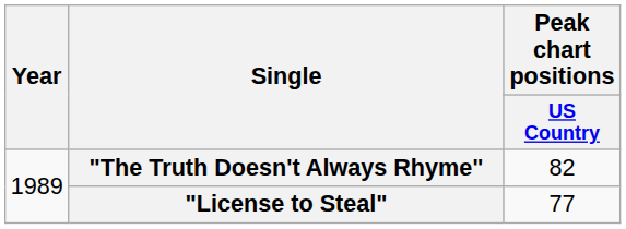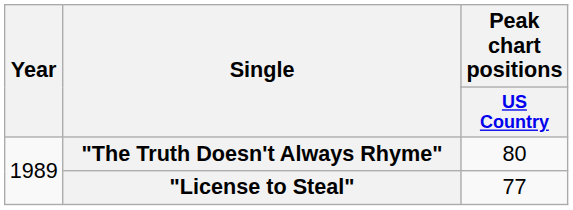 <table class="wikitable plainrowheaders" style="text-align:center;">
 <tr>
 <th rowspan="2">Year</th>
 <th rowspan="2" style="width:18em;">Single</th>
 <th colspan="1">Peak chart<br>positions</th>
 </tr>
 <tr style="font-size:smaller;">
 <th width="45"><a href='#'>US Country</a></th>
 </tr>
 <tr>
 <td rowspan=2>1989</td>
 <th scope="row">"The Truth Doesn't Always Rhyme"</th>
-<td>82</td>
+<td>80</td>
 </tr>
 <tr>
 <th scope="row">"License to Steal"</th>
 <td>77</td>
 </tr>
 </table>
